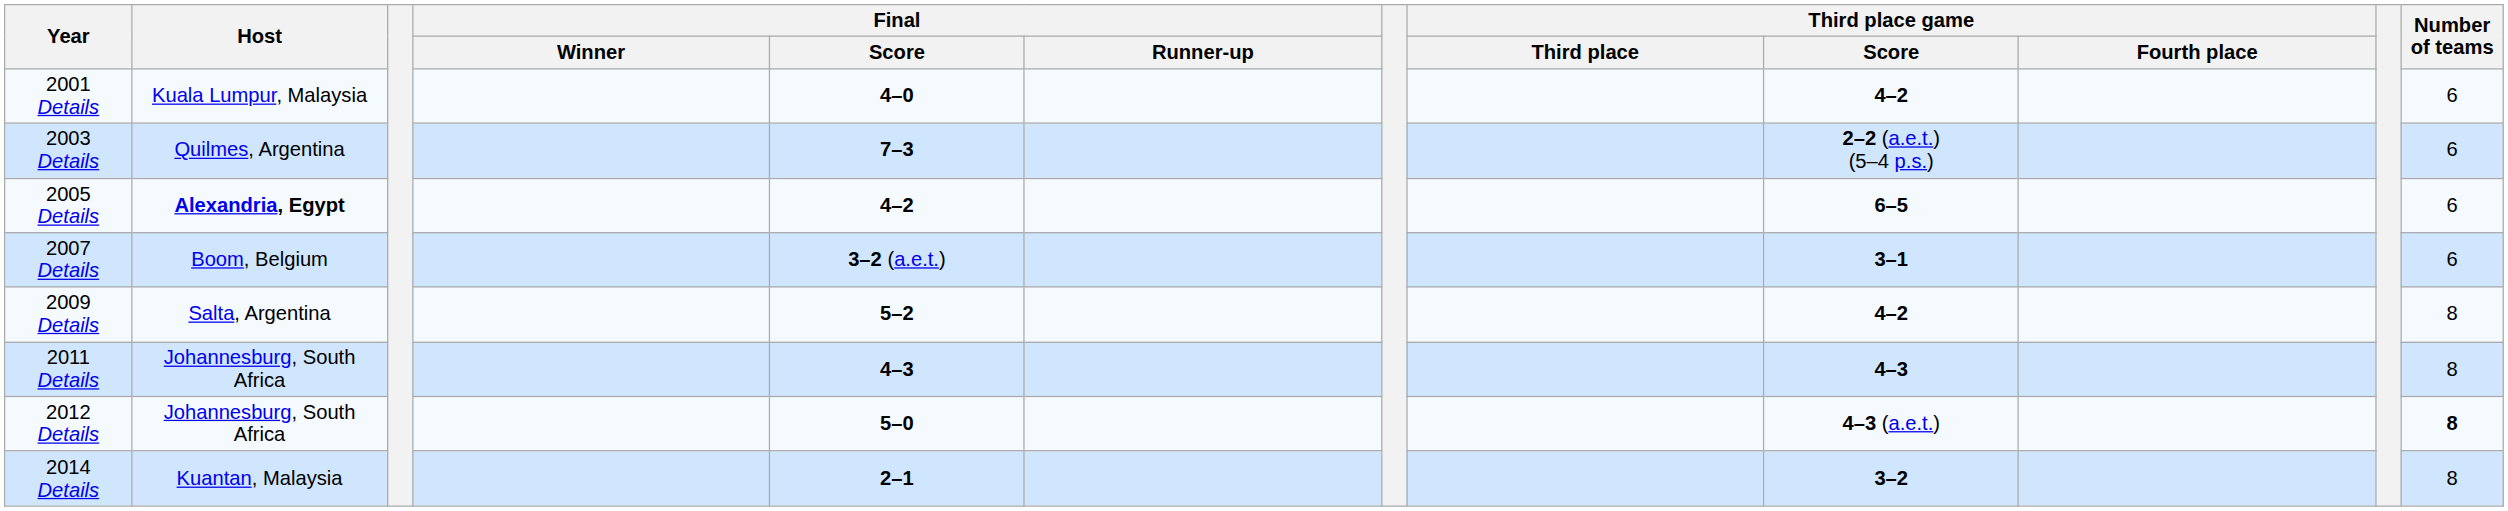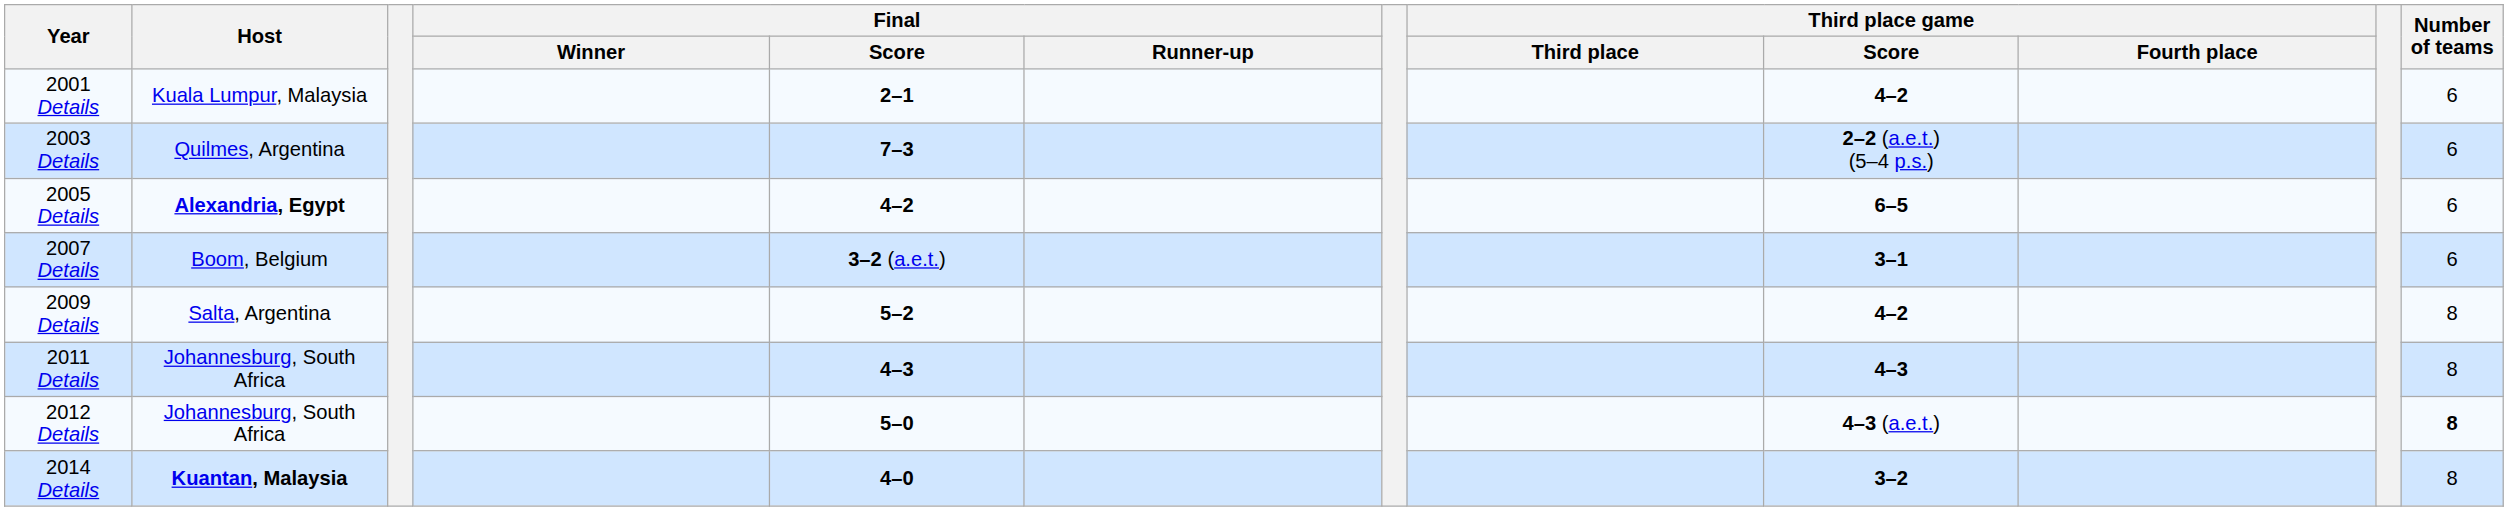 <table class="wikitable" style="text-align:center;width:100%;">
 <tr>
 <th rowspan=2 width=5%>Year</th>
 <th rowspan=2 width=10%>Host</th>
 <th width=1% rowspan=10></th>
 <th colspan=3>Final</th>
 <th width=1% rowspan=10></th>
 <th colspan=3>Third place game</th>
 <th width=1% rowspan=10></th>
 <th width=4% rowspan=2>Number<br>of teams</th>
 </tr>
 <tr>
 <th width=14%>Winner</th>
 <th width=10%>Score</th>
 <th width=14%>Runner-up</th>
 <th width=14%>Third place</th>
 <th width=10%>Score</th>
 <th width=14%>Fourth place</th>
 </tr>
 <tr bgcolor=#F5FAFF>
 <td>2001 <br> <em><a href='#'>Details</a></em></td>
 <td><a href='#'>Kuala Lumpur</a>, Malaysia</td>
 <td><strong></strong></td>
-<td><strong>4–0</strong></td>
+<td><strong>2–1</strong></td>
 <td></td>
 <td></td>
 <td><strong>4–2</strong></td>
 <td></td>
 <td>6</td>
 </tr>
 <tr bgcolor=#D0E6FF>
 <td>2003 <br> <em><a href='#'>Details</a></em></td>
 <td><a href='#'>Quilmes</a>, Argentina</td>
 <td><strong></strong></td>
 <td><strong>7–3</strong></td>
 <td></td>
 <td></td>
 <td><strong>2–2</strong> (<a href='#'>a.e.t.</a>)<br>(5–4 <a href='#'>p.s.</a>)</td>
 <td></td>
 <td>6</td>
 </tr>
 <tr bgcolor=#F5FAFF>
 <td>2005 <br> <em><a href='#'>Details</a></em></td>
 <td><strong><a href='#'>Alexandria</a>, Egypt</strong></td>
 <td><strong></strong></td>
 <td><strong>4–2</strong></td>
 <td></td>
 <td></td>
 <td><strong>6–5</strong></td>
 <td></td>
 <td>6</td>
 </tr>
 <tr bgcolor=#D0E6FF>
 <td>2007 <br> <em><a href='#'>Details</a></em></td>
 <td><a href='#'>Boom</a>, Belgium</td>
 <td><strong></strong></td>
 <td><strong>3–2</strong> (<a href='#'>a.e.t.</a>)</td>
 <td></td>
 <td></td>
 <td><strong>3–1</strong></td>
 <td></td>
 <td>6</td>
 </tr>
 <tr bgcolor=#F5FAFF>
 <td>2009 <br> <em><a href='#'>Details</a></em></td>
 <td><a href='#'>Salta</a>, Argentina</td>
 <td><strong></strong></td>
 <td><strong>5–2</strong></td>
 <td></td>
 <td></td>
 <td><strong>4–2</strong></td>
 <td></td>
 <td>8</td>
 </tr>
 <tr bgcolor=#D0E6FF>
 <td>2011 <br> <em><a href='#'>Details</a></em></td>
 <td><a href='#'>Johannesburg</a>, South Africa</td>
 <td><strong></strong></td>
 <td><strong>4–3</strong></td>
 <td></td>
 <td></td>
 <td><strong>4–3</strong></td>
 <td></td>
 <td>8</td>
 </tr>
 <tr bgcolor=#F5FAFF>
 <td>2012 <br> <em><a href='#'>Details</a></em></td>
 <td><a href='#'>Johannesburg</a>, South Africa</td>
 <td><strong></strong></td>
 <td><strong>5–0</strong></td>
 <td></td>
 <td></td>
 <td><strong>4–3</strong> (<a href='#'>a.e.t.</a>)</td>
 <td></td>
 <td><strong>8</strong></td>
 </tr>
 <tr bgcolor=#D0E6FF>
 <td>2014 <br> <em><a href='#'>Details</a></em></td>
-<td><a href='#'>Kuantan</a>, Malaysia</td>
+<td><strong><a href='#'>Kuantan</a>, Malaysia</strong></td>
 <td><strong></strong></td>
-<td><strong>2–1</strong></td>
+<td><strong>4–0</strong></td>
 <td></td>
 <td></td>
 <td><strong>3–2</strong></td>
 <td></td>
 <td>8</td>
 </tr>
 </table>
